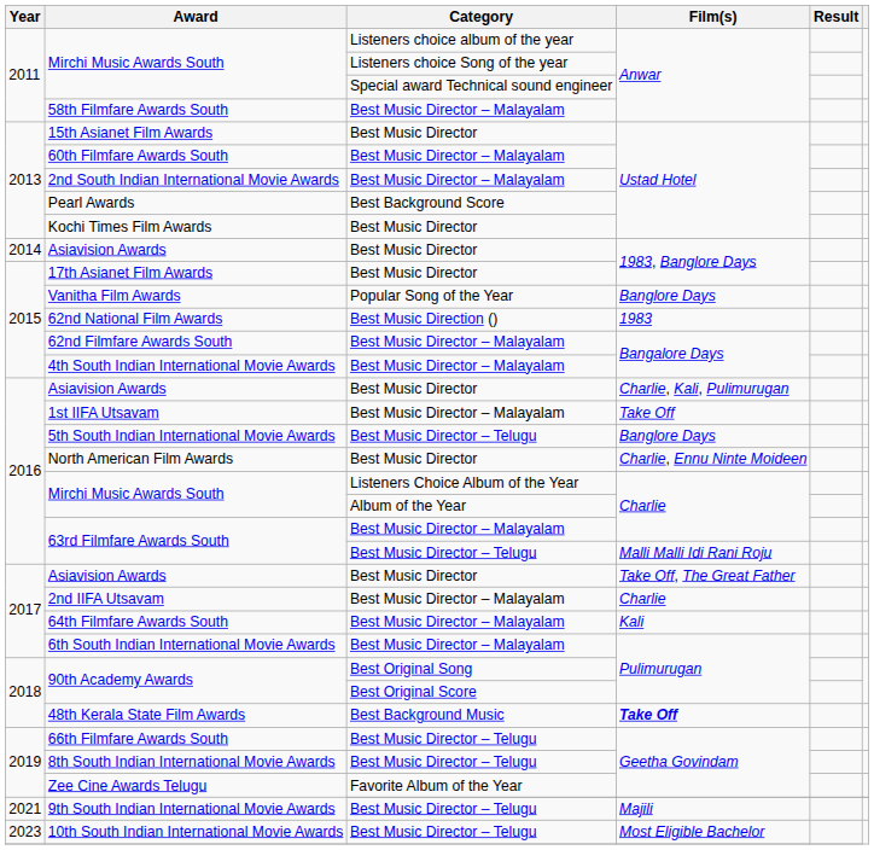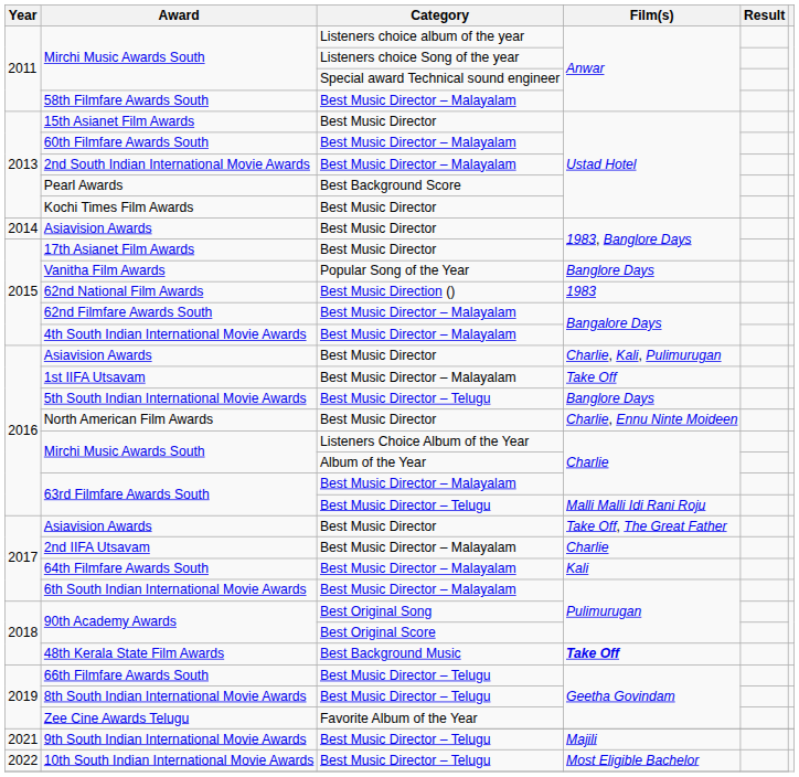 <table class="wikitable sortable">
 <tr>
 <th>Year</th>
 <th>Award</th>
 <th>Category</th>
 <th>Film(s)</th>
 <th class="unsortable">Result</th>
 <th class="unsortable"></th>
 </tr>
 <tr>
 <td rowspan="4">2011</td>
 <td rowspan="3"><a href='#'>Mirchi Music Awards South</a></td>
 <td>Listeners choice album of the year</td>
 <td rowspan="4"><em><a href='#'>Anwar</a></em></td>
 <td></td>
 <td rowspan="3"></td>
 </tr>
 <tr>
 <td>Listeners choice Song of the year</td>
 <td></td>
 </tr>
 <tr>
 <td>Special award Technical sound engineer</td>
 <td></td>
 </tr>
 <tr>
 <td><a href='#'>58th Filmfare Awards South</a></td>
 <td><a href='#'>Best Music Director – Malayalam</a></td>
 <td></td>
 <td></td>
 </tr>
 <tr>
 <td rowspan="5">2013</td>
 <td><a href='#'>15th Asianet Film Awards</a></td>
 <td>Best Music Director</td>
 <td rowspan="5"><em><a href='#'>Ustad Hotel</a></em></td>
 <td></td>
 <td></td>
 </tr>
 <tr>
 <td><a href='#'>60th Filmfare Awards South</a></td>
 <td><a href='#'>Best Music Director – Malayalam</a></td>
 <td></td>
 <td></td>
 </tr>
 <tr>
 <td><a href='#'>2nd South Indian International Movie Awards</a></td>
 <td><a href='#'>Best Music Director – Malayalam</a></td>
 <td></td>
 <td></td>
 </tr>
 <tr>
 <td>Pearl Awards</td>
 <td>Best Background Score</td>
 <td></td>
 <td></td>
 </tr>
 <tr>
 <td>Kochi Times Film Awards</td>
 <td>Best Music Director</td>
 <td></td>
 <td></td>
 </tr>
 <tr>
 <td>2014</td>
 <td><a href='#'>Asiavision Awards</a></td>
 <td>Best Music Director</td>
 <td rowspan="2"><em><a href='#'>1983</a></em>, <em><a href='#'>Banglore Days</a></em></td>
 <td></td>
 <td></td>
 </tr>
 <tr>
 <td rowspan="5">2015</td>
 <td><a href='#'>17th Asianet Film Awards</a></td>
 <td>Best Music Director</td>
 <td></td>
 <td></td>
 </tr>
 <tr>
 <td><a href='#'>Vanitha Film Awards</a></td>
 <td>Popular Song of the Year</td>
 <td><em><a href='#'>Banglore Days</a></em></td>
 <td></td>
 <td></td>
 </tr>
 <tr>
 <td><a href='#'>62nd National Film Awards</a></td>
 <td><a href='#'>Best Music Direction</a> ()</td>
 <td><em><a href='#'>1983</a></em></td>
 <td></td>
 <td></td>
 </tr>
 <tr>
 <td><a href='#'>62nd Filmfare Awards South</a></td>
 <td><a href='#'>Best Music Director – Malayalam</a></td>
 <td rowspan="2"><em><a href='#'>Bangalore Days</a></em></td>
 <td></td>
 <td></td>
 </tr>
 <tr>
 <td><a href='#'>4th South Indian International Movie Awards</a></td>
 <td><a href='#'>Best Music Director – Malayalam</a></td>
 <td></td>
 <td></td>
 </tr>
 <tr>
 <td rowspan="8">2016</td>
 <td><a href='#'>Asiavision Awards</a></td>
 <td>Best Music Director</td>
 <td><em><a href='#'>Charlie</a></em>, <em><a href='#'>Kali</a></em>, <em><a href='#'>Pulimurugan</a></em></td>
 <td></td>
 <td></td>
 </tr>
 <tr>
 <td><a href='#'>1st IIFA Utsavam</a></td>
 <td>Best Music Director – Malayalam</td>
 <td><em><a href='#'>Take Off</a></em></td>
 <td></td>
 <td></td>
 </tr>
 <tr>
 <td><a href='#'>5th South Indian International Movie Awards</a></td>
 <td><a href='#'>Best Music Director – Telugu</a></td>
 <td><em><a href='#'>Banglore Days</a></em></td>
 <td></td>
 <td></td>
 </tr>
 <tr>
 <td>North American Film Awards</td>
 <td>Best Music Director</td>
 <td><em><a href='#'>Charlie</a></em>, <em><a href='#'>Ennu Ninte Moideen</a></em></td>
 <td></td>
 <td></td>
 </tr>
 <tr>
 <td rowspan="2"><a href='#'>Mirchi Music Awards South</a></td>
 <td>Listeners Choice Album of the Year</td>
 <td rowspan="3"><em><a href='#'>Charlie</a></em></td>
 <td></td>
 <td rowspan="2"></td>
 </tr>
 <tr>
 <td>Album of the Year</td>
 <td></td>
 </tr>
 <tr>
 <td rowspan="2"><a href='#'>63rd Filmfare Awards South</a></td>
 <td><a href='#'>Best Music Director – Malayalam</a></td>
 <td></td>
 <td></td>
 </tr>
 <tr>
 <td><a href='#'>Best Music Director – Telugu</a></td>
 <td><em><a href='#'>Malli Malli Idi Rani Roju</a></em></td>
 <td></td>
 <td></td>
 </tr>
 <tr>
 <td rowspan="4">2017</td>
 <td><a href='#'>Asiavision Awards</a></td>
 <td>Best Music Director</td>
 <td><em><a href='#'>Take Off</a></em>, <em><a href='#'>The Great Father</a></em></td>
 <td></td>
 <td></td>
 </tr>
 <tr>
 <td><a href='#'>2nd IIFA Utsavam</a></td>
 <td>Best Music Director – Malayalam</td>
 <td><em><a href='#'>Charlie</a></em></td>
 <td></td>
 <td></td>
 </tr>
 <tr>
 <td><a href='#'>64th Filmfare Awards South</a></td>
 <td><a href='#'>Best Music Director – Malayalam</a></td>
 <td><em><a href='#'>Kali</a></em></td>
 <td></td>
 <td></td>
 </tr>
 <tr>
 <td><a href='#'>6th South Indian International Movie Awards</a></td>
 <td><a href='#'>Best Music Director – Malayalam</a></td>
 <td rowspan="3"><em><a href='#'>Pulimurugan</a></em></td>
 <td></td>
 <td></td>
 </tr>
 <tr>
 <td rowspan="3">2018</td>
 <td rowspan="2"><a href='#'>90th Academy Awards</a></td>
 <td><a href='#'>Best Original Song</a></td>
 <td></td>
 <td rowspan="2"><br></td>
 </tr>
 <tr>
 <td><a href='#'>Best Original Score</a></td>
 <td></td>
 </tr>
 <tr>
 <td><a href='#'>48th Kerala State Film Awards</a></td>
 <td><a href='#'>Best Background Music</a></td>
 <td><strong><em><a href='#'>Take Off</a></em></strong></td>
 <td></td>
 <td></td>
 </tr>
 <tr>
 <td rowspan="3">2019</td>
 <td><a href='#'>66th Filmfare Awards South</a></td>
 <td><a href='#'>Best Music Director – Telugu</a></td>
 <td rowspan="3"><em><a href='#'>Geetha Govindam</a></em></td>
 <td></td>
 <td></td>
 </tr>
 <tr>
 <td><a href='#'>8th South Indian International Movie Awards</a></td>
 <td><a href='#'>Best Music Director – Telugu</a></td>
 <td></td>
 <td></td>
 </tr>
 <tr>
 <td><a href='#'>Zee Cine Awards Telugu</a></td>
 <td>Favorite Album of the Year</td>
 <td></td>
 <td></td>
 </tr>
 <tr>
 <td rowspan="2">2021</td>
 <td rowspan="2"><a href='#'>9th South Indian International Movie Awards</a></td>
 </tr>
 <tr>
 <td><a href='#'>Best Music Director – Telugu</a></td>
 <td><em><a href='#'>Majili</a></em></td>
 <td></td>
 <td></td>
 </tr>
 <tr>
-<td rowspan="1">2023</td>
+<td rowspan="1">2022</td>
 <td rowspan="1"><a href='#'>10th South Indian International Movie Awards</a></td>
 <td rowspan="1"><a href='#'>Best Music Director – Telugu</a></td>
 <td><em><a href='#'>Most Eligible Bachelor</a></em></td>
 <td></td>
 </tr>
 <tr>
 </tr>
 </table>
